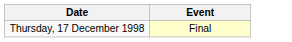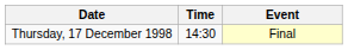 <table class = "wikitable" style="text-align:center;">
 <tr>
 <th width=220>Date</th>
+<th width=50>Time</th>
 <th width=150>Event</th>
 </tr>
 <tr>
 <td>Thursday, 17 December 1998</td>
+<td>14:30</td>
 <td bgcolor=ffffcc>Final</td>
 </tr>
 </table>
